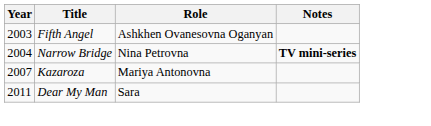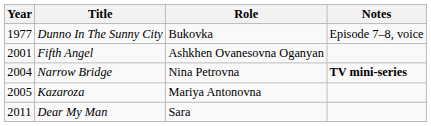 <table Class="wikitable sortable">
 <tr>
 <th>Year</th>
 <th>Title</th>
 <th>Role</th>
 <th class="unsortable">Notes</th>
 </tr>
 <tr>
-<td>2003</td>
+<td>1977</td>
+<td><em>Dunno In The Sunny City</em></td>
+<td>Bukovka</td>
+<td>Episode 7–8, voice</td>
+</tr>
+<tr>
+<td>2001</td>
 <td><em>Fifth Angel</em></td>
 <td>Ashkhen Ovanesovna Oganyan</td>
 <td></td>
 </tr>
 <tr>
 <td>2004</td>
 <td><em>Narrow Bridge</em></td>
 <td>Nina Petrovna</td>
 <td><strong>TV mini-series</strong></td>
 </tr>
 <tr>
-<td>2007</td>
+<td>2005</td>
 <td><em>Kazaroza</em></td>
 <td>Mariya Antonovna</td>
 <td></td>
 </tr>
 <tr>
 <td>2011</td>
 <td><em>Dear My Man</em></td>
 <td>Sara</td>
 <td></td>
 </tr>
 </table>
